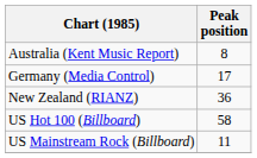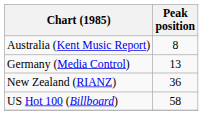 <table class="wikitable sortable" style="text-align:center;">
 <tr>
 <th>Chart (1985)</th>
 <th>Peak<br>position</th>
 </tr>
 <tr>
 <td align="left">Australia (<a href='#'>Kent Music Report</a>)</td>
 <td align="center">8</td>
 </tr>
 <tr>
 <td align="left">Germany (<a href='#'>Media Control</a>)</td>
-<td align="center">17</td>
+<td align="center">13</td>
 </tr>
 <tr>
 <td align="left">New Zealand (<a href='#'>RIANZ</a>)</td>
 <td align="center">36</td>
 </tr>
 <tr>
 <td align="left">US <a href='#'>Hot 100</a> (<em><a href='#'>Billboard</a></em>)</td>
 <td align="center">58</td>
 </tr>
 <tr>
-<td align="left">US <a href='#'>Mainstream Rock</a> (<em>Billboard</em>)</td>
-<td align="center">11</td>
-</tr>
-<tr>
 </tr>
 </table>
